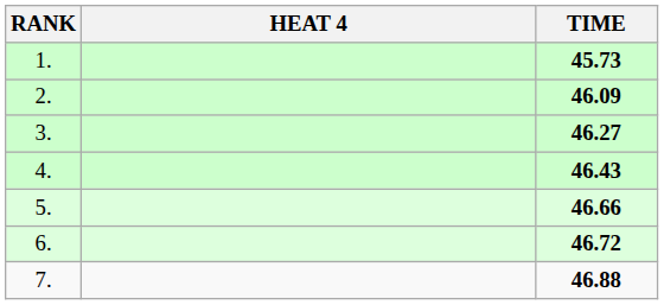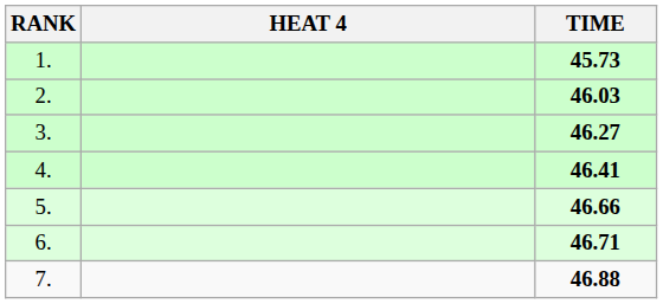 <table class="wikitable" style="border-collapse: collapse; font-size: 90%;">
 <tr>
 <th>RANK</th>
 <th style="width: 20em">HEAT 4</th>
 <th style="width: 5em">TIME</th>
 </tr>
 <tr style="background:#ccffcc;">
 <td align="center">1.</td>
 <td></td>
 <td align="center"><strong>45.73</strong></td>
 </tr>
 <tr style="background:#ccffcc;">
 <td align="center">2.</td>
 <td></td>
-<td align="center"><strong>46.09</strong></td>
+<td align="center"><strong>46.03</strong></td>
 </tr>
 <tr style="background:#ccffcc;">
 <td align="center">3.</td>
 <td></td>
 <td align="center"><strong>46.27</strong></td>
 </tr>
 <tr style="background:#ccffcc;">
 <td align="center">4.</td>
 <td></td>
-<td align="center"><strong>46.43</strong></td>
+<td align="center"><strong>46.41</strong></td>
 </tr>
 <tr style="background:#ddffdd;">
 <td align="center">5.</td>
 <td></td>
 <td align="center"><strong>46.66</strong></td>
 </tr>
 <tr style="background:#ddffdd;">
 <td align="center">6.</td>
 <td></td>
-<td align="center"><strong>46.72</strong></td>
+<td align="center"><strong>46.71</strong></td>
 </tr>
 <tr>
 <td align="center">7.</td>
 <td></td>
 <td align="center"><strong>46.88</strong></td>
 </tr>
 </table>
